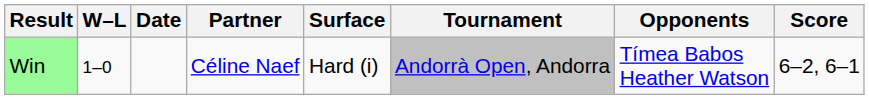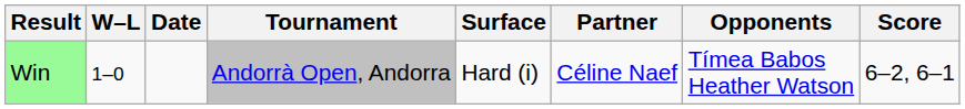 <table class="sortable wikitable">
 <tr>
 <th>Result</th>
 <th class="unsortable">W–L</th>
 <th>Date</th>
+<th>Tournament</th>
+<th>Surface</th>
 <th>Partner</th>
-<th>Surface</th>
-<th>Tournament</th>
 <th>Opponents</th>
 <th class="unsortable">Score</th>
 </tr>
 <tr>
 <td bgcolor=98FB98>Win</td>
 <td><small>1–0</small></td>
 <td><a href='#'></a></td>
+<td style="background:silver;"><a href='#'>Andorrà Open</a>, Andorra</td>
+<td>Hard (i)</td>
 <td> <a href='#'>Céline Naef</a></td>
-<td>Hard (i)</td>
-<td style="background:silver;"><a href='#'>Andorrà Open</a>, Andorra</td>
 <td> <a href='#'>Tímea Babos</a> <br>  <a href='#'>Heather Watson</a></td>
 <td>6–2, 6–1</td>
 </tr>
 </table>
